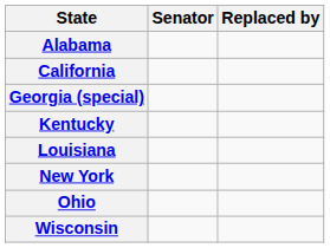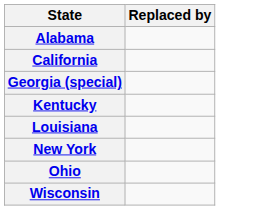 <table class="wikitable sortable plainrowheaders">
 <tr>
 <th scope="col">State</th>
-<th scope="col">Senator</th>
 <th scope="col">Replaced by</th>
 </tr>
 <tr>
 <th><a href='#'>Alabama</a></th>
 <td></td>
-<td></td>
 </tr>
 <tr>
 <th><a href='#'>California</a></th>
-<td></td>
 <td></td>
 </tr>
 <tr>
 <th><a href='#'>Georgia (special)</a></th>
 <td></td>
-<td></td>
 </tr>
 <tr>
 <th><a href='#'>Kentucky</a></th>
-<td></td>
 <td></td>
 </tr>
 <tr>
 <th><a href='#'>Louisiana</a></th>
 <td></td>
-<td></td>
 </tr>
 <tr>
 <th><a href='#'>New York</a></th>
-<td></td>
 <td></td>
 </tr>
 <tr>
 <th><a href='#'>Ohio</a></th>
 <td></td>
-<td></td>
 </tr>
 <tr>
 <th><a href='#'>Wisconsin</a></th>
 <td></td>
-<td></td>
 </tr>
 </table>
